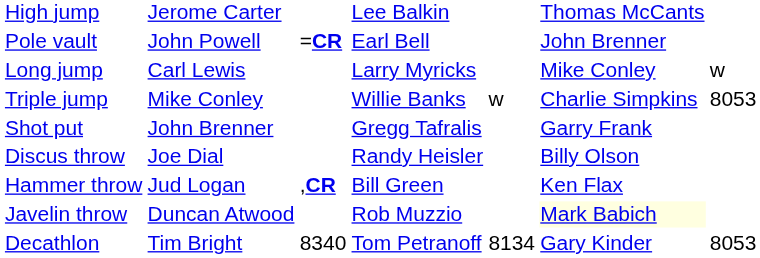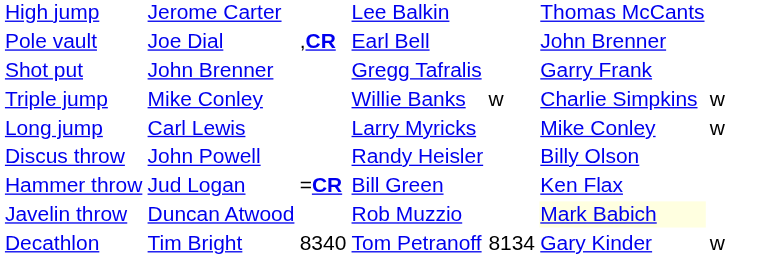 <table>
 <tr>
 <td><a href='#'>High jump</a></td>
 <td><a href='#'>Jerome Carter</a></td>
 <td></td>
 <td><a href='#'>Lee Balkin</a></td>
 <td></td>
 <td><a href='#'>Thomas McCants</a></td>
 <td></td>
 </tr>
 <tr>
 <td><a href='#'>Pole vault</a></td>
-<td><a href='#'>John Powell</a></td>
-<td> =<strong><a href='#'>CR</a></strong></td>
+<td><a href='#'>Joe Dial</a></td>
+<td>,<strong><a href='#'>CR</a></strong></td>
 <td><a href='#'>Earl Bell</a></td>
 <td></td>
 <td><a href='#'>John Brenner</a></td>
 <td></td>
+</tr>
+<tr>
+<td><a href='#'>Shot put</a></td>
+<td><a href='#'>John Brenner</a></td>
+<td></td>
+<td><a href='#'>Gregg Tafralis</a></td>
+<td></td>
+<td><a href='#'>Garry Frank</a></td>
+<td></td>
+</tr>
+<tr>
+<td><a href='#'>Triple jump</a></td>
+<td><a href='#'>Mike Conley</a></td>
+<td></td>
+<td><a href='#'>Willie Banks</a></td>
+<td>w</td>
+<td><a href='#'>Charlie Simpkins</a></td>
+<td>w</td>
 </tr>
 <tr>
 <td><a href='#'>Long jump</a></td>
 <td><a href='#'>Carl Lewis</a></td>
 <td></td>
 <td><a href='#'>Larry Myricks</a></td>
 <td></td>
 <td><a href='#'>Mike Conley</a></td>
 <td>w</td>
 </tr>
 <tr>
-<td><a href='#'>Triple jump</a></td>
-<td><a href='#'>Mike Conley</a></td>
-<td></td>
-<td><a href='#'>Willie Banks</a></td>
-<td>w</td>
-<td><a href='#'>Charlie Simpkins</a></td>
-<td>8053</td>
-</tr>
-<tr>
-<td><a href='#'>Shot put</a></td>
-<td><a href='#'>John Brenner</a></td>
-<td></td>
-<td><a href='#'>Gregg Tafralis</a></td>
-<td></td>
-<td><a href='#'>Garry Frank</a></td>
-<td></td>
-</tr>
-<tr>
 <td><a href='#'>Discus throw</a></td>
-<td><a href='#'>Joe Dial</a></td>
+<td><a href='#'>John Powell</a></td>
 <td></td>
 <td><a href='#'>Randy Heisler</a></td>
 <td></td>
 <td><a href='#'>Billy Olson</a></td>
 <td></td>
 </tr>
 <tr>
 <td><a href='#'>Hammer throw</a></td>
 <td><a href='#'>Jud Logan</a></td>
-<td>,<strong><a href='#'>CR</a></strong></td>
+<td> =<strong><a href='#'>CR</a></strong></td>
 <td><a href='#'>Bill Green</a></td>
 <td></td>
 <td><a href='#'>Ken Flax</a></td>
 <td></td>
 </tr>
 <tr>
 <td><a href='#'>Javelin throw</a></td>
 <td><a href='#'>Duncan Atwood</a></td>
 <td></td>
 <td><a href='#'>Rob Muzzio</a></td>
 <td></td>
 <td style="background: lightyellow;"><a href='#'>Mark Babich</a></td>
 <td></td>
 </tr>
 <tr>
 <td><a href='#'>Decathlon</a></td>
 <td><a href='#'>Tim Bright</a></td>
 <td>8340</td>
 <td><a href='#'>Tom Petranoff</a></td>
 <td>8134</td>
 <td><a href='#'>Gary Kinder</a></td>
-<td>8053</td>
+<td>w</td>
 </tr>
 </table>
